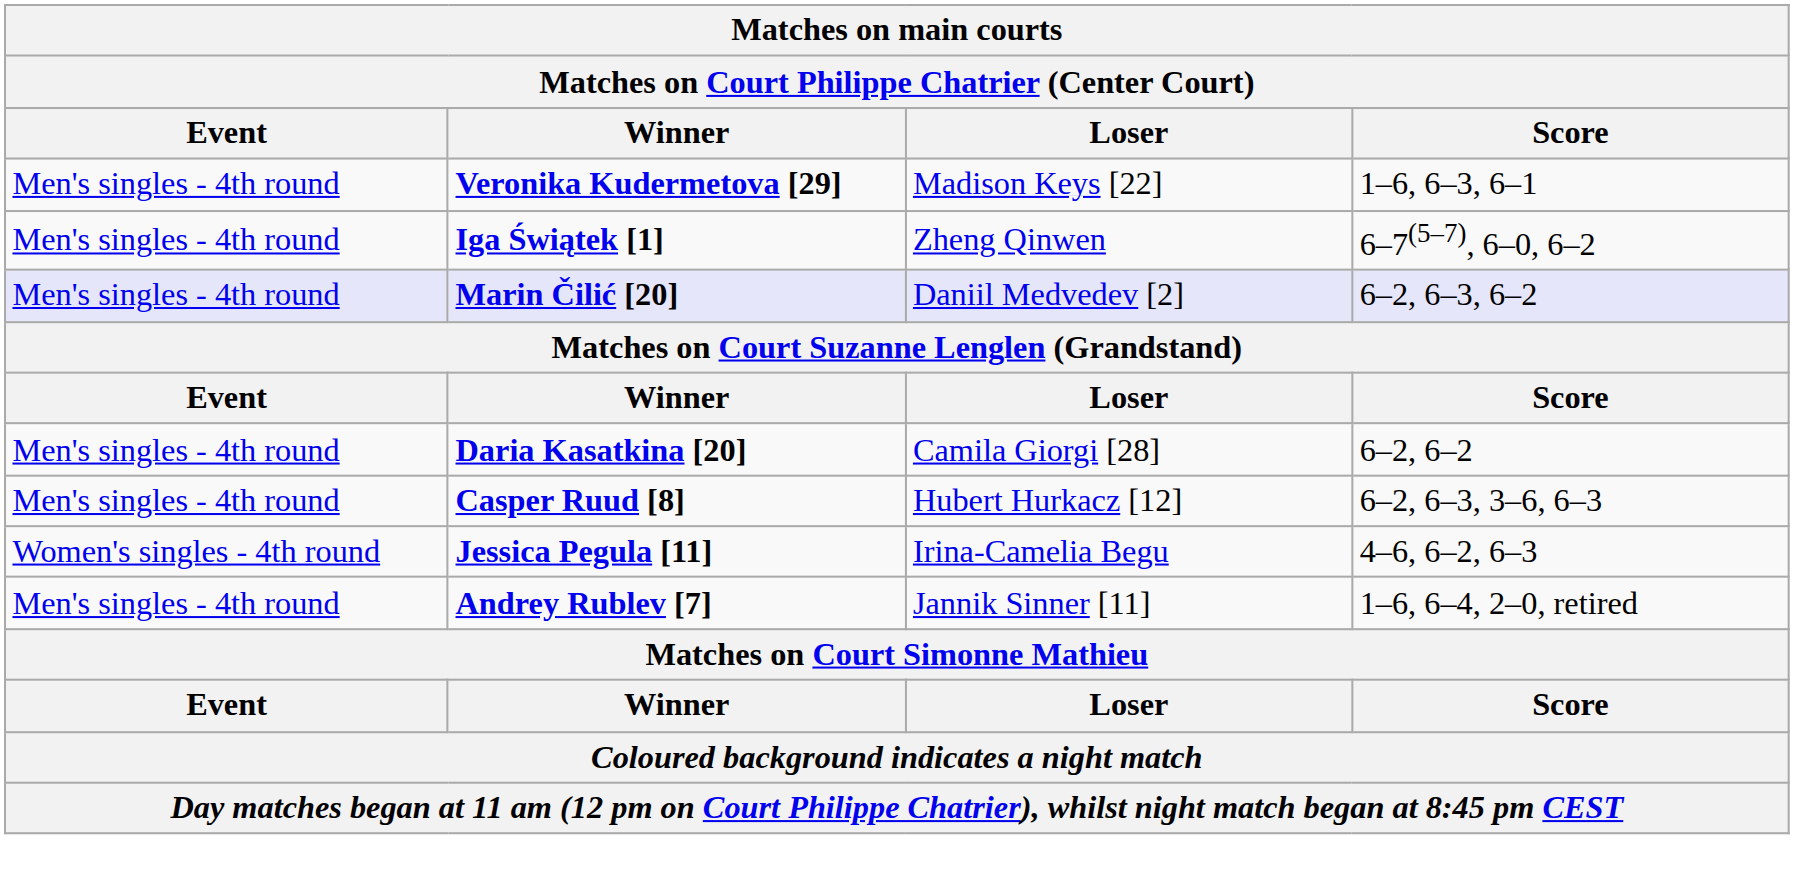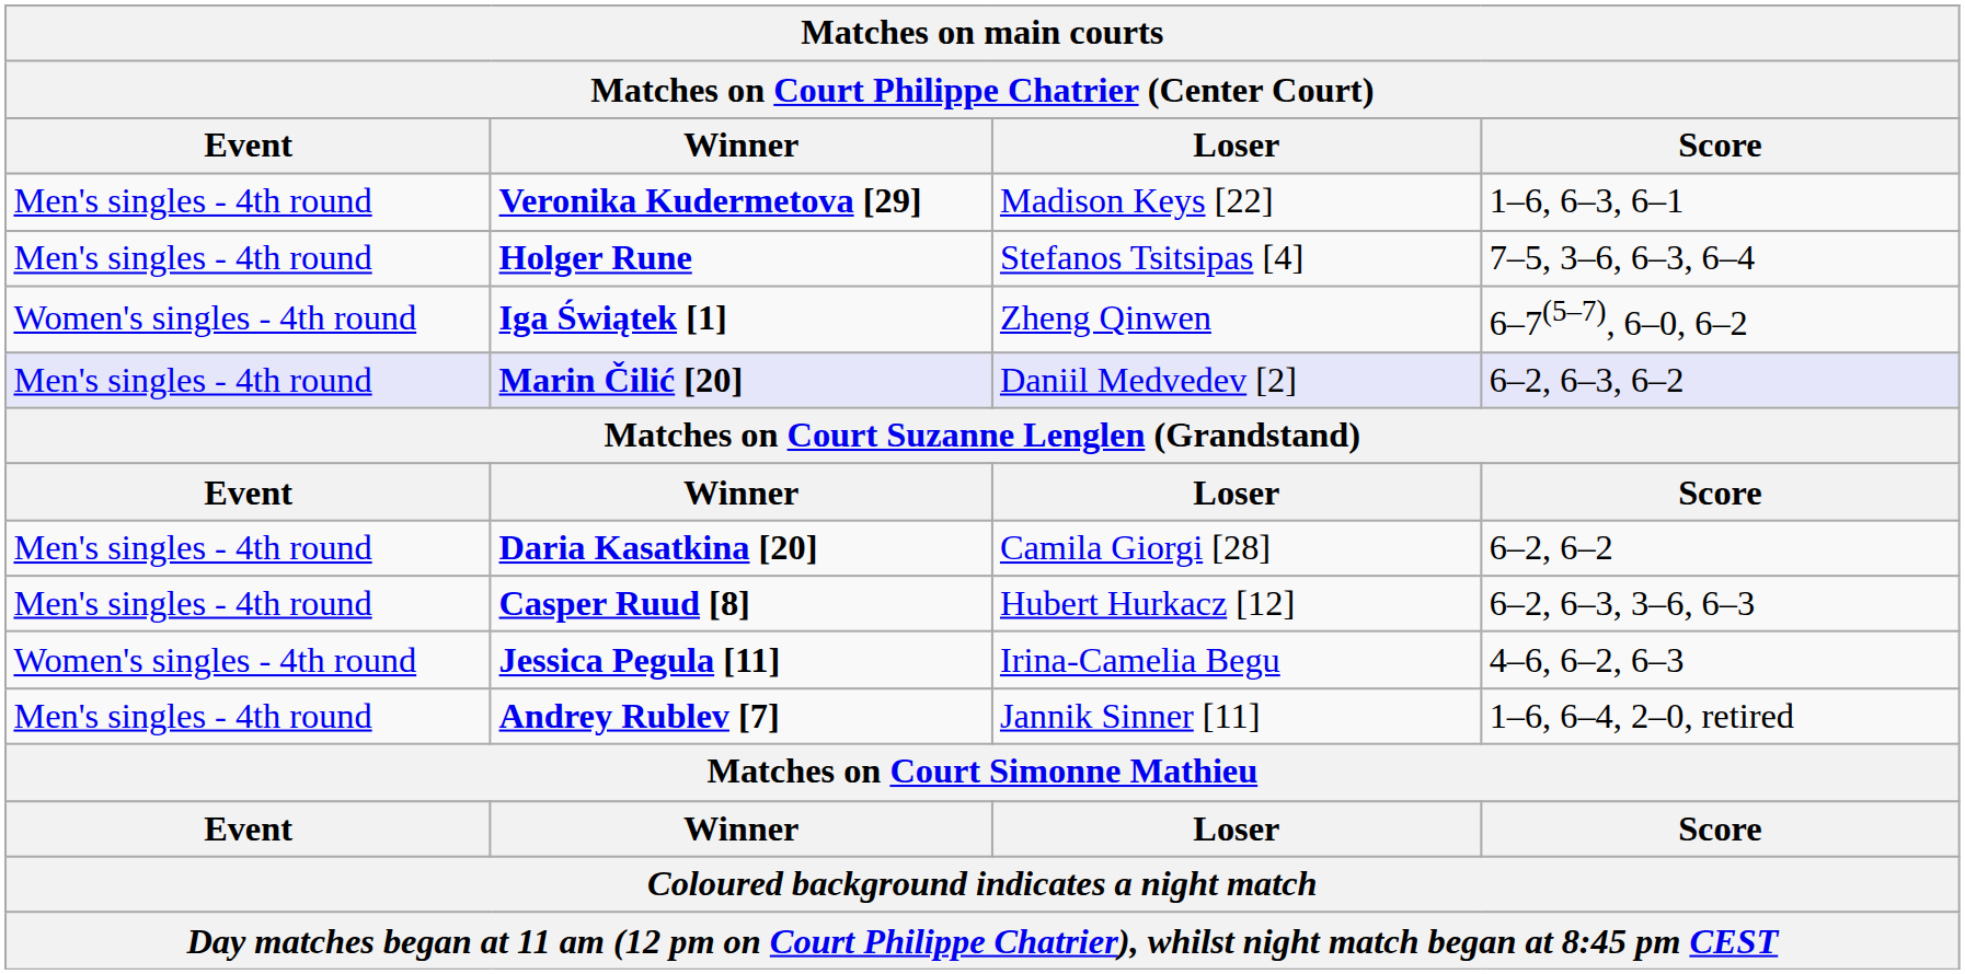 <table class="wikitable" style="margin:auto;">
 <tr>
 <th colspan=4 style=white-space:nowrap>Matches on main courts</th>
 </tr>
 <tr>
 <th colspan=4>Matches on <a href='#'>Court Philippe Chatrier</a> (Center Court)</th>
 </tr>
 <tr>
 <th width=250>Event</th>
 <th width=250>Winner</th>
 <th width=250>Loser</th>
 <th width=250>Score</th>
 </tr>
 <tr>
 <td><a href='#'>Men's singles - 4th round</a></td>
 <td><strong> <a href='#'>Veronika Kudermetova</a> [29]</strong></td>
 <td> <a href='#'>Madison Keys</a> [22]</td>
 <td>1–6, 6–3, 6–1</td>
 </tr>
 <tr>
 <td><a href='#'>Men's singles - 4th round</a></td>
+<td><strong> <a href='#'>Holger Rune</a></strong></td>
+<td> <a href='#'>Stefanos Tsitsipas</a> [4]</td>
+<td>7–5, 3–6, 6–3, 6–4</td>
+</tr>
+<tr>
+<td><a href='#'>Women's singles - 4th round</a></td>
 <td><strong> <a href='#'>Iga Świątek</a> [1]</strong></td>
 <td> <a href='#'>Zheng Qinwen</a></td>
 <td>6–7<sup>(5–7)</sup>, 6–0, 6–2</td>
 </tr>
 <tr bgcolor=lavender>
 <td><a href='#'>Men's singles - 4th round</a></td>
 <td><strong> <a href='#'>Marin Čilić</a> [20]</strong></td>
 <td> <a href='#'>Daniil Medvedev</a> [2]</td>
 <td>6–2, 6–3, 6–2</td>
 </tr>
 <tr>
 <th colspan=4>Matches on <a href='#'>Court Suzanne Lenglen</a> (Grandstand)</th>
 </tr>
 <tr>
 <th width=250>Event</th>
 <th width=250>Winner</th>
 <th width=250>Loser</th>
 <th width=250>Score</th>
 </tr>
 <tr>
 <td><a href='#'>Men's singles - 4th round</a></td>
 <td><strong> <a href='#'>Daria Kasatkina</a> [20]</strong></td>
 <td> <a href='#'>Camila Giorgi</a> [28]</td>
 <td>6–2, 6–2</td>
 </tr>
 <tr>
 <td><a href='#'>Men's singles - 4th round</a></td>
 <td><strong> <a href='#'>Casper Ruud</a> [8]</strong></td>
 <td> <a href='#'>Hubert Hurkacz</a> [12]</td>
 <td>6–2, 6–3, 3–6, 6–3</td>
 </tr>
 <tr>
 <td><a href='#'>Women's singles - 4th round</a></td>
 <td><strong> <a href='#'>Jessica Pegula</a> [11]</strong></td>
 <td> <a href='#'>Irina-Camelia Begu</a></td>
 <td>4–6, 6–2, 6–3</td>
 </tr>
 <tr>
 <td><a href='#'>Men's singles - 4th round</a></td>
 <td><strong> <a href='#'>Andrey Rublev</a> [7]</strong></td>
 <td> <a href='#'>Jannik Sinner</a> [11]</td>
 <td>1–6, 6–4, 2–0, retired</td>
 </tr>
 <tr>
 <th colspan=4>Matches on <a href='#'>Court Simonne Mathieu</a></th>
 </tr>
 <tr>
 <th width=250>Event</th>
 <th width=250>Winner</th>
 <th width=250>Loser</th>
 <th width=250>Score</th>
 </tr>
 <tr>
 <th colspan=4><em>Coloured background indicates a night match</em></th>
 </tr>
 <tr>
 <th colspan=4><em>Day matches began at 11 am (12 pm on <a href='#'>Court Philippe Chatrier</a>), whilst night match began at 8:45 pm <a href='#'>CEST</a></em></th>
 </tr>
 </table>
